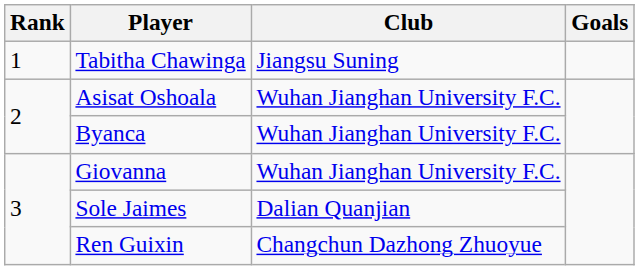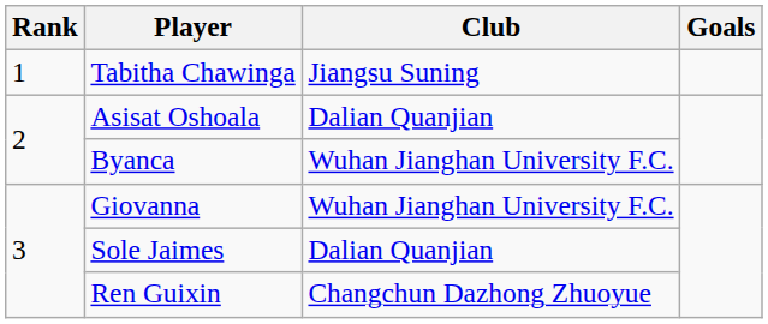 <table class="wikitable">
 <tr>
 <th>Rank</th>
 <th>Player</th>
 <th>Club</th>
 <th>Goals</th>
 </tr>
 <tr>
 <td>1</td>
 <td> <a href='#'>Tabitha Chawinga</a></td>
 <td><a href='#'>Jiangsu Suning</a></td>
 <td></td>
 </tr>
 <tr>
 <td rowspan="2">2</td>
 <td> <a href='#'>Asisat Oshoala</a></td>
-<td><a href='#'>Wuhan Jianghan University F.C.</a></td>
+<td><a href='#'>Dalian Quanjian</a></td>
 <td rowspan="2"></td>
 </tr>
 <tr>
 <td> <a href='#'>Byanca</a></td>
 <td><a href='#'>Wuhan Jianghan University F.C.</a></td>
 </tr>
 <tr>
 <td rowspan="3">3</td>
 <td> <a href='#'>Giovanna</a></td>
 <td><a href='#'>Wuhan Jianghan University F.C.</a></td>
 <td rowspan="3"></td>
 </tr>
 <tr>
 <td> <a href='#'>Sole Jaimes</a></td>
 <td><a href='#'>Dalian Quanjian</a></td>
 </tr>
 <tr>
 <td> <a href='#'>Ren Guixin</a></td>
 <td><a href='#'>Changchun Dazhong Zhuoyue</a></td>
 </tr>
 </table>
